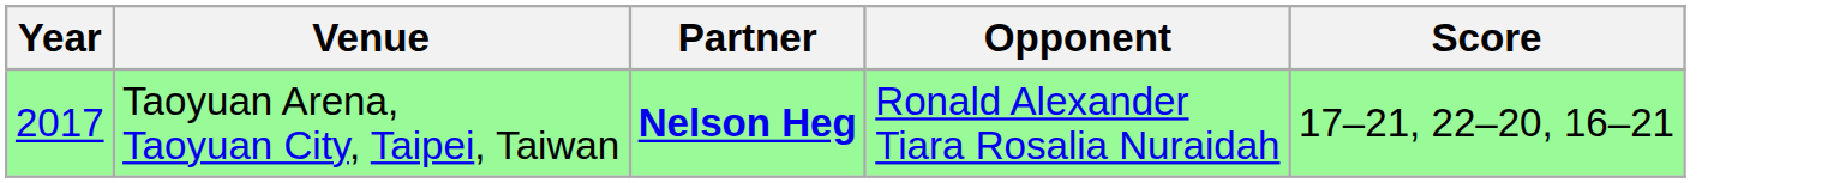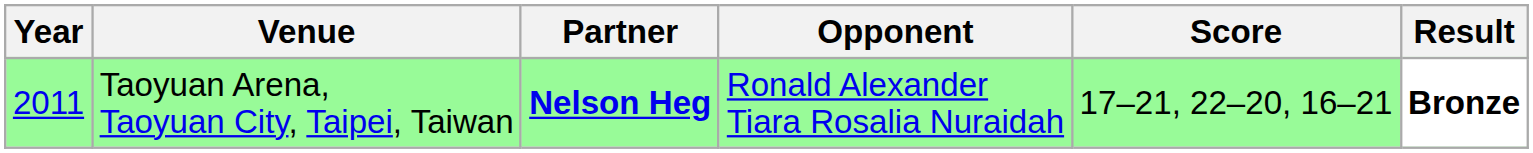 <table class="sortable wikitable" style="font-size: 90%;">
 <tr>
 <th>Year</th>
 <th>Venue</th>
 <th>Partner</th>
 <th>Opponent</th>
 <th>Score</th>
+<th>Result</th>
 </tr>
 <tr style="background:#98FB98">
-<td align="center"><a href='#'>2017</a></td>
+<td align="center"><a href='#'>2011</a></td>
 <td align="left">Taoyuan Arena,<br><a href='#'>Taoyuan City</a>, <a href='#'>Taipei</a>, Taiwan</td>
 <td align="left"><strong> <a href='#'>Nelson Heg</a></strong></td>
 <td align="left"> <a href='#'>Ronald Alexander</a><br> <a href='#'>Tiara Rosalia Nuraidah</a></td>
 <td align="left">17–21, 22–20, 16–21</td>
+<td style="text-align:left; background:white"> <strong>Bronze</strong></td>
 </tr>
 </table>
